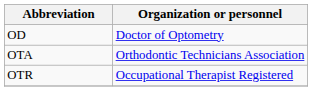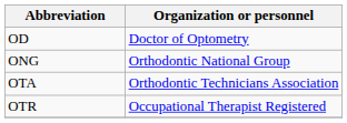 <table class="wikitable sortable">
 <tr>
 <th style="width:8em;">Abbreviation</th>
 <th>Organization or personnel</th>
 </tr>
 <tr>
 <td>OD</td>
 <td><a href='#'>Doctor of Optometry</a></td>
+</tr>
+<tr>
+<td>ONG</td>
+<td><a href='#'>Orthodontic National Group</a></td>
 </tr>
 <tr>
 <td>OTA</td>
 <td><a href='#'>Orthodontic Technicians Association</a></td>
 </tr>
 <tr>
 <td>OTR</td>
 <td><a href='#'>Occupational Therapist Registered</a></td>
 </tr>
 <tr>
 </tr>
 </table>
